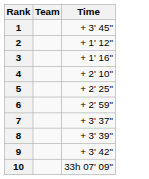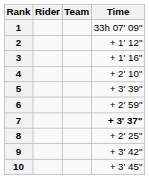 <table class="wikitable" margin-bottom:0;">
 <tr>
 <th scope="col">Rank</th>
+<th scope="col">Rider</th>
 <th scope="col">Team</th>
 <th scope="col">Time</th>
 </tr>
 <tr>
 <th scope="row">1</th>
+<td> </td>
 <td></td>
-<td align="right">+ 3' 45"</td>
+<td align="right">33h 07' 09"</td>
 </tr>
 <tr>
 <th scope="row">2</th>
+<td> </td>
 <td></td>
 <td align="right">+ 1' 12"</td>
 </tr>
 <tr>
 <th scope="row">3</th>
 <td></td>
+<td></td>
 <td align="right">+ 1' 16"</td>
 </tr>
 <tr>
 <th scope="row">4</th>
+<td></td>
 <td></td>
 <td align="right">+ 2' 10"</td>
 </tr>
 <tr>
 <th scope="row">5</th>
 <td></td>
-<td align="right">+ 2' 25"</td>
+<td></td>
+<td align="right">+ 3' 39"</td>
 </tr>
 <tr>
 <th scope="row">6</th>
+<td></td>
 <td></td>
 <td align="right">+ 2' 59"</td>
 </tr>
 <tr>
 <th scope="row">7</th>
+<td> </td>
 <td></td>
-<td align="right">+ 3' 37"</td>
+<td align="right"><strong>+ 3' 37"</strong></td>
 </tr>
 <tr>
 <th scope="row">8</th>
 <td></td>
-<td align="right">+ 3' 39"</td>
+<td></td>
+<td align="right">+ 2' 25"</td>
 </tr>
 <tr>
 <th scope="row">9</th>
+<td></td>
 <td></td>
 <td align="right">+ 3' 42"</td>
 </tr>
 <tr>
 <th scope="row">10</th>
+<td> </td>
 <td></td>
-<td align="right">33h 07' 09"</td>
+<td align="right">+ 3' 45"</td>
 </tr>
 </table>
